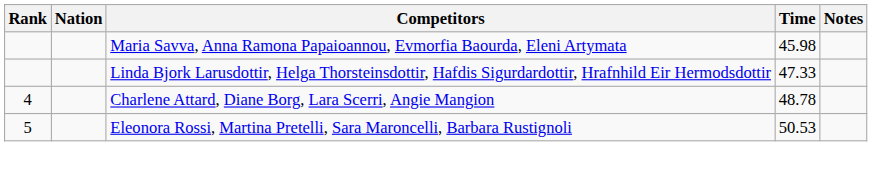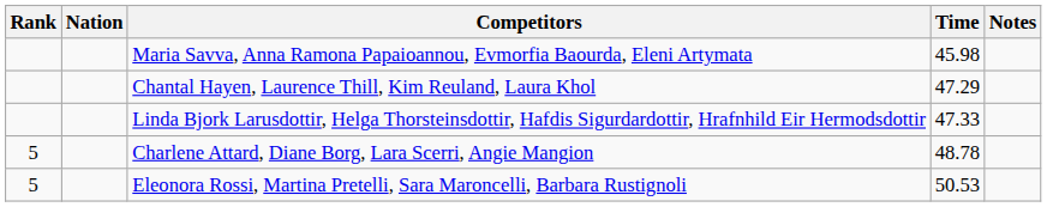 <table class="wikitable sortable" style="text-align:center; font-size:95%">
 <tr>
 <th>Rank</th>
 <th>Nation</th>
 <th>Competitors</th>
 <th>Time</th>
 <th>Notes</th>
 </tr>
 <tr>
 <td></td>
 <td align=left></td>
 <td align=left><a href='#'>Maria Savva</a>, <a href='#'>Anna Ramona Papaioannou</a>, <a href='#'>Evmorfia Baourda</a>, <a href='#'>Eleni Artymata</a></td>
 <td>45.98</td>
 <td></td>
 </tr>
 <tr>
 <td></td>
 <td align=left></td>
+<td align=left><a href='#'>Chantal Hayen</a>, <a href='#'>Laurence Thill</a>, <a href='#'>Kim Reuland</a>, <a href='#'>Laura Khol</a></td>
+<td>47.29</td>
+<td></td>
+</tr>
+<tr>
+<td></td>
+<td align=left></td>
 <td align=left><a href='#'>Linda Bjork Larusdottir</a>, <a href='#'>Helga Thorsteinsdottir</a>, <a href='#'>Hafdis Sigurdardottir</a>, <a href='#'>Hrafnhild Eir Hermodsdottir</a></td>
 <td>47.33</td>
 <td></td>
 </tr>
 <tr>
-<td>4</td>
+<td>5</td>
 <td align=left></td>
 <td align=left><a href='#'>Charlene Attard</a>, <a href='#'>Diane Borg</a>, <a href='#'>Lara Scerri</a>, <a href='#'>Angie Mangion</a></td>
 <td>48.78</td>
 <td></td>
 </tr>
 <tr>
 <td>5</td>
 <td align=left></td>
 <td align=left><a href='#'>Eleonora Rossi</a>, <a href='#'>Martina Pretelli</a>, <a href='#'>Sara Maroncelli</a>, <a href='#'>Barbara Rustignoli</a></td>
 <td>50.53</td>
 <td></td>
 </tr>
 </table>
